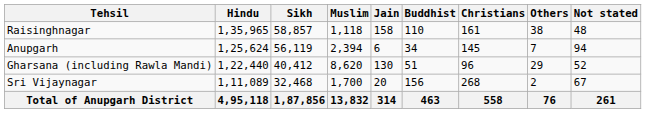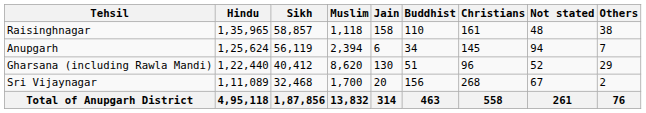 <table class="wikitable">
 <tr>
 <th>Tehsil</th>
 <th>Hindu</th>
 <th>Sikh</th>
 <th>Muslim</th>
 <th>Jain</th>
 <th>Buddhist</th>
 <th>Christians</th>
+<th>Not stated</th>
 <th>Others</th>
-<th>Not stated</th>
 </tr>
 <tr>
 <td>Raisinghnagar </td>
 <td>1,35,965</td>
 <td>58,857</td>
 <td>1,118</td>
 <td>158</td>
 <td>110</td>
 <td>161</td>
+<td>48</td>
 <td>38</td>
-<td>48</td>
 </tr>
 <tr>
 <td>Anupgarh </td>
 <td>1,25,624</td>
 <td>56,119</td>
 <td>2,394</td>
 <td>6</td>
 <td>34</td>
 <td>145</td>
+<td>94</td>
 <td>7</td>
-<td>94</td>
 </tr>
 <tr>
 <td>Gharsana (including Rawla Mandi)</td>
 <td>1,22,440</td>
 <td>40,412</td>
 <td>8,620</td>
 <td>130</td>
 <td>51</td>
 <td>96</td>
+<td>52</td>
 <td>29</td>
-<td>52</td>
 </tr>
 <tr>
 <td>Sri Vijaynagar </td>
 <td>1,11,089</td>
 <td>32,468</td>
 <td>1,700</td>
 <td>20</td>
 <td>156</td>
 <td>268</td>
+<td>67</td>
 <td>2</td>
-<td>67</td>
 </tr>
 <tr>
 <th>Total of Anupgarh District</th>
 <th>4,95,118</th>
 <th>1,87,856</th>
 <th>13,832</th>
 <th>314</th>
 <th>463</th>
 <th>558</th>
+<th>261</th>
 <th>76</th>
-<th>261</th>
 </tr>
 </table>
